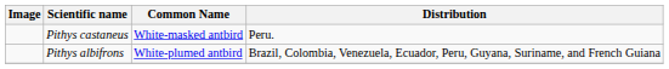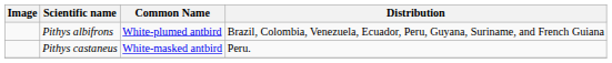 <table class="wikitable">
 <tr>
 <th>Image</th>
 <th>Scientific name</th>
 <th>Common Name</th>
 <th>Distribution</th>
 </tr>
 <tr>
 <td></td>
+<td><em>Pithys albifrons</em></td>
+<td><a href='#'>White-plumed antbird</a></td>
+<td>Brazil, Colombia, Venezuela, Ecuador, Peru, Guyana, Suriname, and French Guiana</td>
+</tr>
+<tr>
+<td></td>
 <td><em>Pithys castaneus</em></td>
 <td><a href='#'>White-masked antbird</a></td>
 <td>Peru.</td>
 </tr>
 <tr>
-<td></td>
-<td><em>Pithys albifrons</em></td>
-<td><a href='#'>White-plumed antbird</a></td>
-<td>Brazil, Colombia, Venezuela, Ecuador, Peru, Guyana, Suriname, and French Guiana</td>
-</tr>
-<tr>
 </tr>
 </table>
